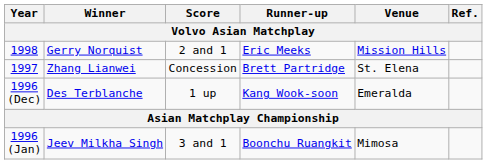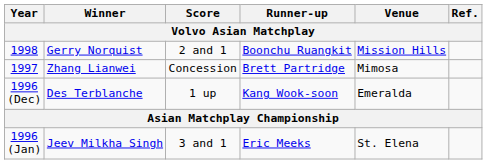 <table class=wikitable style=font-size:95%>
 <tr>
 <th>Year</th>
 <th>Winner</th>
 <th>Score</th>
 <th>Runner-up</th>
 <th>Venue</th>
 <th>Ref.</th>
 </tr>
 <tr>
 <th colspan=8>Volvo Asian Matchplay</th>
 </tr>
 <tr>
 <td align=center><a href='#'>1998</a></td>
 <td> <a href='#'>Gerry Norquist</a></td>
 <td align=center>2 and 1</td>
-<td> <a href='#'>Eric Meeks</a></td>
+<td> <a href='#'>Boonchu Ruangkit</a></td>
 <td><a href='#'>Mission Hills</a></td>
 <td></td>
 </tr>
 <tr>
 <td align=center><a href='#'>1997</a></td>
 <td> <a href='#'>Zhang Lianwei</a></td>
 <td align=center>Concession</td>
 <td> <a href='#'>Brett Partridge</a></td>
-<td>St. Elena</td>
+<td>Mimosa</td>
 <td></td>
 </tr>
 <tr>
 <td align=center><a href='#'>1996</a><br>(Dec)</td>
 <td> <a href='#'>Des Terblanche</a></td>
 <td align=center>1 up</td>
 <td> <a href='#'>Kang Wook-soon</a></td>
 <td>Emeralda</td>
 <td></td>
 </tr>
 <tr>
 <th colspan=8>Asian Matchplay Championship</th>
 </tr>
 <tr>
 <td align=center><a href='#'>1996</a><br>(Jan)</td>
 <td> <a href='#'>Jeev Milkha Singh</a></td>
 <td align=center>3 and 1</td>
-<td> <a href='#'>Boonchu Ruangkit</a></td>
-<td>Mimosa</td>
+<td> <a href='#'>Eric Meeks</a></td>
+<td>St. Elena</td>
 <td></td>
 </tr>
 </table>
